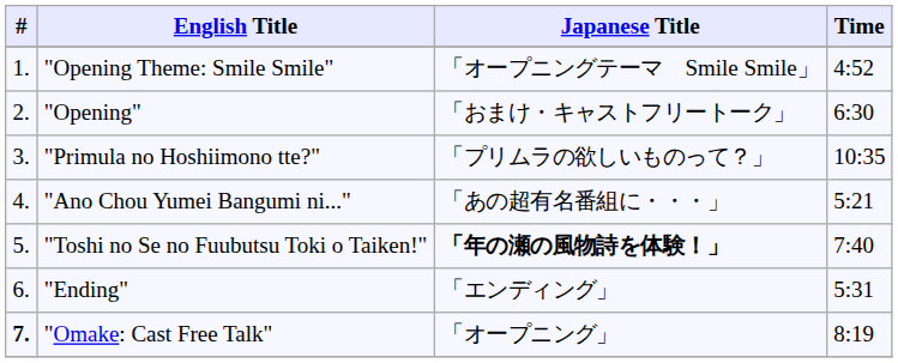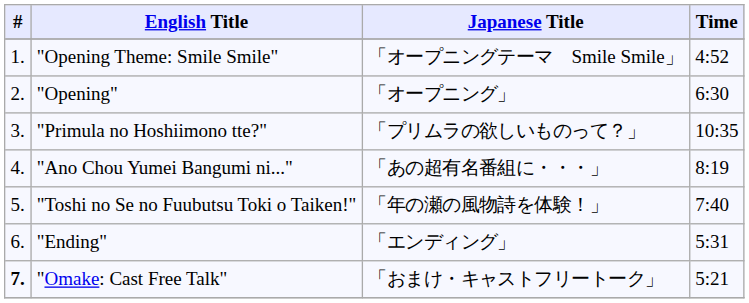 <table border="" cellpadding="4" cellspacing="0" style="border: 1px #aaaaaa solid; border-collapse: collapse; padding: 0.2em; margin: 1em 1em 1em 0; background: #f7f8ff; font-size:0.9em">
 <tr valign="middle" bgcolor="#e6e9ff">
 <th rowspan="1">#</th>
 <th rowspan="1"><a href='#'>English</a> Title</th>
 <th colspan="1"><a href='#'>Japanese</a> Title</th>
 <th rowspan="1">Time</th>
 </tr>
 <tr bgcolor="#e6e9ff">
 </tr>
 <tr>
 <td>1.</td>
 <td>"Opening Theme: Smile Smile"</td>
 <td>「オープニングテーマ　Smile Smile」</td>
 <td>4:52</td>
 </tr>
 <tr>
 <td>2.</td>
 <td>"Opening"</td>
-<td>「おまけ・キャストフリートーク」</td>
+<td>「オープニング」</td>
 <td>6:30</td>
 </tr>
 <tr>
 <td>3.</td>
 <td>"Primula no Hoshiimono tte?"</td>
 <td>「プリムラの欲しいものって？」</td>
 <td>10:35</td>
 </tr>
 <tr>
 <td>4.</td>
 <td>"Ano Chou Yumei Bangumi ni..."</td>
 <td>「あの超有名番組に・・・」</td>
-<td>5:21</td>
+<td>8:19</td>
 </tr>
 <tr>
 <td>5.</td>
 <td>"Toshi no Se no Fuubutsu Toki o Taiken!"</td>
-<td><strong>「年の瀬の風物詩を体験！」</strong></td>
+<td>「年の瀬の風物詩を体験！」</td>
 <td>7:40</td>
 </tr>
 <tr>
 <td>6.</td>
 <td>"Ending"</td>
 <td>「エンディング」</td>
 <td>5:31</td>
 </tr>
 <tr>
 <td><strong>7.</strong></td>
 <td>"<a href='#'>Omake</a>: Cast Free Talk"</td>
-<td>「オープニング」</td>
-<td>8:19</td>
+<td>「おまけ・キャストフリートーク」</td>
+<td>5:21</td>
 </tr>
 <tr>
 </tr>
 </table>
